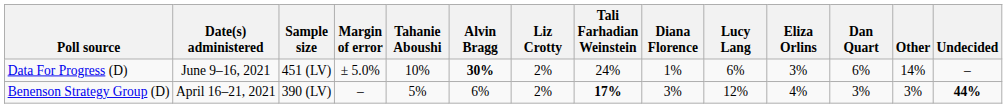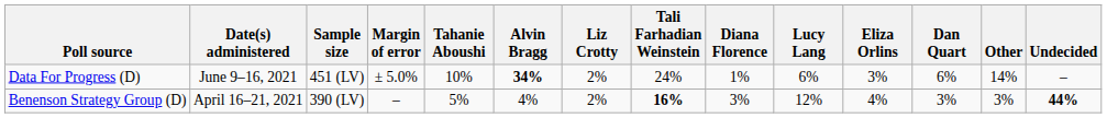 <table class="wikitable" style="font-size:90%;text-align:center;">
 <tr valign=bottom>
 <th>Poll source</th>
 <th>Date(s)<br>administered</th>
 <th>Sample<br>size</th>
 <th>Margin<br>of error</th>
 <th style="width:60px;">Tahanie Aboushi</th>
 <th style="width:60px;">Alvin Bragg</th>
 <th style="width:60px;">Liz Crotty</th>
 <th style="width:60px;">Tali Farhadian Weinstein</th>
 <th style="width:60px;">Diana Florence</th>
 <th style="width:60px;">Lucy Lang</th>
 <th style="width:60px;">Eliza Orlins</th>
 <th style="width:60px;">Dan Quart</th>
 <th>Other</th>
 <th>Undecided</th>
 </tr>
 <tr>
 <td style="text-align:left;"><a href='#'>Data For Progress</a> (D)</td>
 <td>June 9–16, 2021</td>
 <td>451 (LV)</td>
 <td>± 5.0%</td>
 <td>10%</td>
-<td><strong>30%</strong></td>
+<td><strong>34%</strong></td>
 <td>2%</td>
 <td>24%</td>
 <td>1%</td>
 <td>6%</td>
 <td>3%</td>
 <td>6%</td>
 <td>14%</td>
 <td>–</td>
 </tr>
 <tr>
 <td style="text-align:left;"><a href='#'>Benenson Strategy Group</a> (D)</td>
 <td>April 16–21, 2021</td>
 <td>390 (LV)</td>
 <td>–</td>
 <td>5%</td>
-<td>6%</td>
+<td>4%</td>
 <td>2%</td>
-<td><strong>17%</strong></td>
+<td><strong>16%</strong></td>
 <td>3%</td>
 <td>12%</td>
 <td>4%</td>
 <td>3%</td>
 <td>3%</td>
 <td><strong>44%</strong></td>
 </tr>
 </table>
